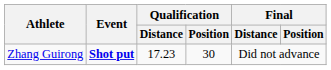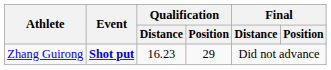 <table class=wikitable style="font-size:90%">
 <tr>
 <th rowspan="2">Athlete</th>
 <th rowspan="2">Event</th>
 <th colspan="2">Qualification</th>
 <th colspan="2">Final</th>
 </tr>
 <tr style="font-size:95%">
 <th>Distance</th>
 <th>Position</th>
 <th>Distance</th>
 <th>Position</th>
 </tr>
 <tr align=center>
 <td align=left><a href='#'>Zhang Guirong</a></td>
 <td align=left><strong><a href='#'>Shot put</a></strong></td>
-<td>17.23</td>
-<td>30</td>
+<td>16.23</td>
+<td>29</td>
 <td colspan=2>Did not advance</td>
 </tr>
 </table>
